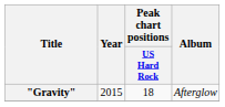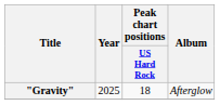 <table class="wikitable plainrowheaders" style="text-align:center;">
 <tr>
 <th scope="col" rowspan="2" style="width:8em;">Title</th>
 <th scope="col" rowspan="2">Year</th>
 <th scope="col" colspan="1">Peak chart positions</th>
 <th scope="col" rowspan="2">Album</th>
 </tr>
 <tr>
 <th style="width:4em;font-size:85%"><a href='#'>US<br>Hard Rock</a></th>
 </tr>
 <tr>
 <th scope="row">"Gravity"</th>
-<td>2015</td>
+<td>2025</td>
 <td>18</td>
 <td><em>Afterglow</em></td>
 </tr>
 <tr>
 </tr>
 </table>
